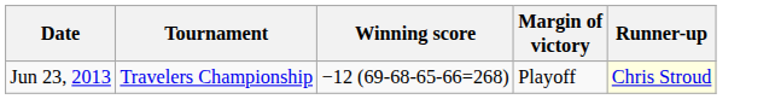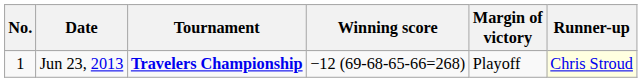 <table class="wikitable" style="font-size:95%;">
 <tr>
+<th>No.</th>
 <th>Date</th>
 <th>Tournament</th>
 <th>Winning score</th>
 <th>Margin of<br>victory</th>
 <th>Runner-up</th>
 </tr>
 <tr>
+<td align=center>1</td>
 <td align=right>Jun 23, <a href='#'>2013</a></td>
-<td><a href='#'>Travelers Championship</a></td>
+<td><strong><a href='#'>Travelers Championship</a></strong></td>
 <td>−12 (69-68-65-66=268)</td>
 <td>Playoff</td>
 <td style="background: lightyellow;"> <a href='#'>Chris Stroud</a></td>
 </tr>
 </table>
